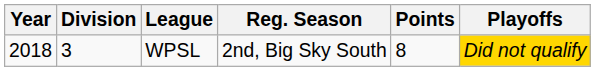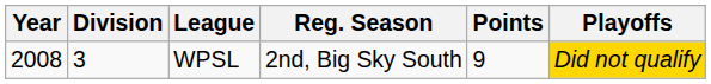 <table class="wikitable">
 <tr>
 <th>Year</th>
 <th>Division</th>
 <th>League</th>
 <th>Reg. Season</th>
 <th>Points</th>
 <th>Playoffs</th>
 </tr>
 <tr>
-<td>2018</td>
+<td>2008</td>
 <td>3</td>
 <td>WPSL</td>
 <td>2nd, Big Sky South</td>
-<td>8</td>
+<td>9</td>
 <td style="background: gold;"><em>Did not qualify</em></td>
 </tr>
 </table>
